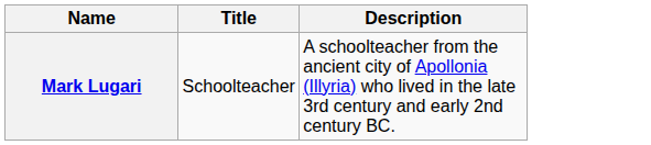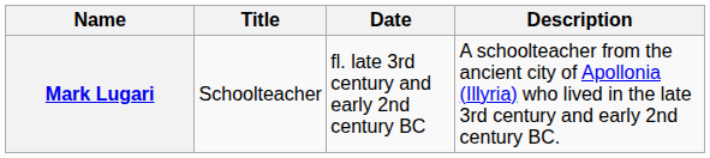 <table class="wikitable sortable">
 <tr>
 <th scope="col" style="width: 150px;">Name</th>
 <th scope="col" style="width: 50px;">Title</th>
+<th scope="col" style="width: 100px;">Date</th>
 <th scope="col" style="width: 200px;">Description</th>
 </tr>
 <tr>
 <th><a href='#'>Mark Lugari</a></th>
 <td>Schoolteacher</td>
+<td>fl. late 3rd century and early 2nd century BC</td>
 <td>A schoolteacher from the ancient city of <a href='#'>Apollonia (Illyria)</a> who lived in the late 3rd century and early 2nd century BC.</td>
 </tr>
 </table>
